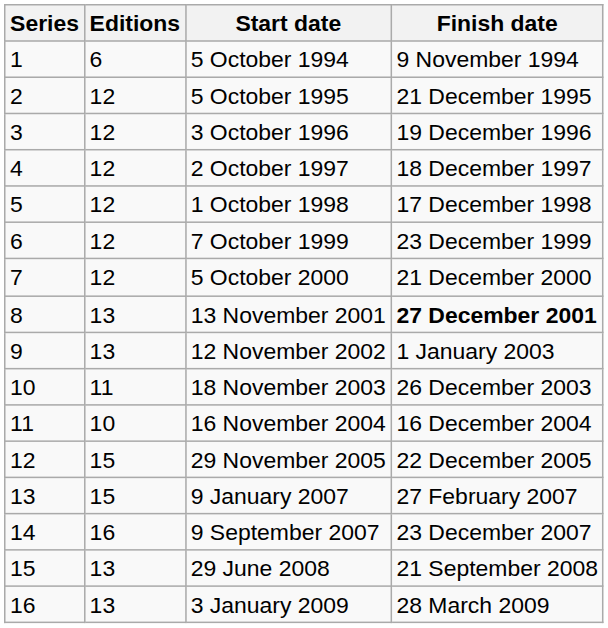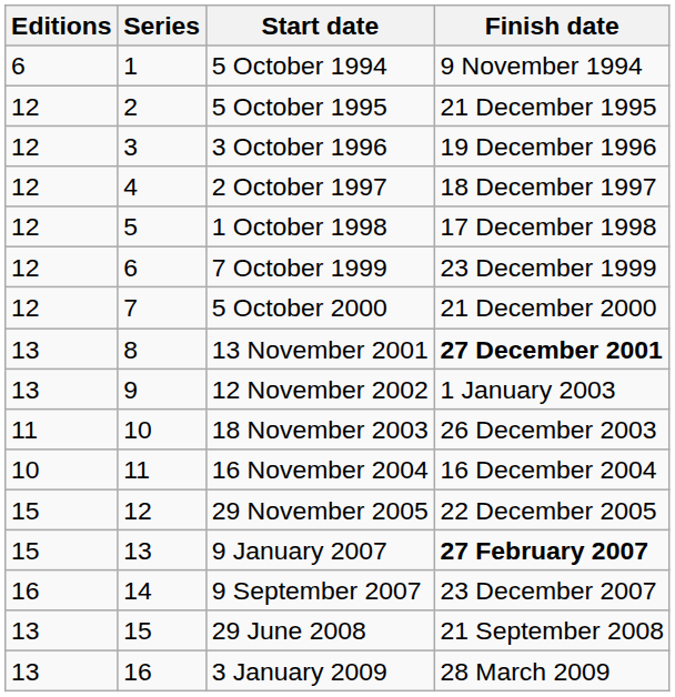 <table class="wikitable" style="font-size: 95%;">
 <tr>
+<th>Editions</th>
 <th>Series</th>
-<th>Editions</th>
 <th>Start date</th>
 <th>Finish date</th>
 </tr>
 <tr>
+<td>6</td>
 <td>1</td>
-<td>6</td>
 <td>5 October 1994</td>
 <td>9 November 1994</td>
 </tr>
 <tr>
+<td>12</td>
 <td>2</td>
-<td>12</td>
 <td>5 October 1995</td>
 <td>21 December 1995</td>
 </tr>
 <tr>
+<td>12</td>
 <td>3</td>
-<td>12</td>
 <td>3 October 1996</td>
 <td>19 December 1996</td>
 </tr>
 <tr>
+<td>12</td>
 <td>4</td>
-<td>12</td>
 <td>2 October 1997</td>
 <td>18 December 1997</td>
 </tr>
 <tr>
+<td>12</td>
 <td>5</td>
-<td>12</td>
 <td>1 October 1998</td>
 <td>17 December 1998</td>
 </tr>
 <tr>
+<td>12</td>
 <td>6</td>
-<td>12</td>
 <td>7 October 1999</td>
 <td>23 December 1999</td>
 </tr>
 <tr>
+<td>12</td>
 <td>7</td>
-<td>12</td>
 <td>5 October 2000</td>
 <td>21 December 2000</td>
 </tr>
 <tr>
+<td>13</td>
 <td>8</td>
-<td>13</td>
 <td>13 November 2001</td>
 <td><strong>27 December 2001</strong></td>
 </tr>
 <tr>
+<td>13</td>
 <td>9</td>
-<td>13</td>
 <td>12 November 2002</td>
 <td>1 January 2003</td>
 </tr>
 <tr>
+<td>11</td>
 <td>10</td>
-<td>11</td>
 <td>18 November 2003</td>
 <td>26 December 2003</td>
 </tr>
 <tr>
+<td>10</td>
 <td>11</td>
-<td>10</td>
 <td>16 November 2004</td>
 <td>16 December 2004</td>
 </tr>
 <tr>
+<td>15</td>
 <td>12</td>
-<td>15</td>
 <td>29 November 2005</td>
 <td>22 December 2005</td>
 </tr>
 <tr>
+<td>15</td>
 <td>13</td>
-<td>15</td>
 <td>9 January 2007</td>
-<td>27 February  2007</td>
+<td><strong>27 February  2007</strong></td>
 </tr>
 <tr>
+<td>16</td>
 <td>14</td>
-<td>16</td>
 <td>9 September 2007</td>
 <td>23 December 2007</td>
 </tr>
 <tr>
+<td>13</td>
 <td>15</td>
-<td>13</td>
 <td>29 June 2008</td>
 <td>21 September 2008</td>
 </tr>
 <tr>
+<td>13</td>
 <td>16</td>
-<td>13</td>
 <td>3 January 2009</td>
 <td>28 March 2009</td>
 </tr>
 </table>
